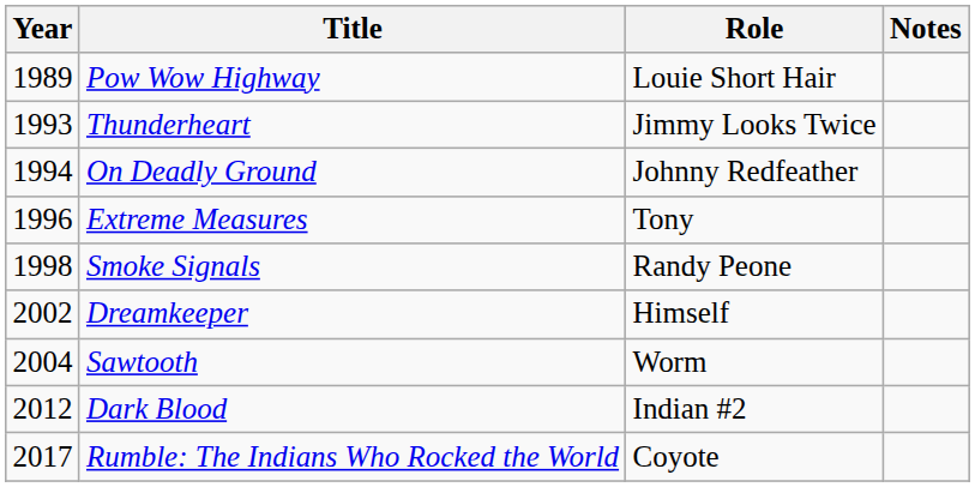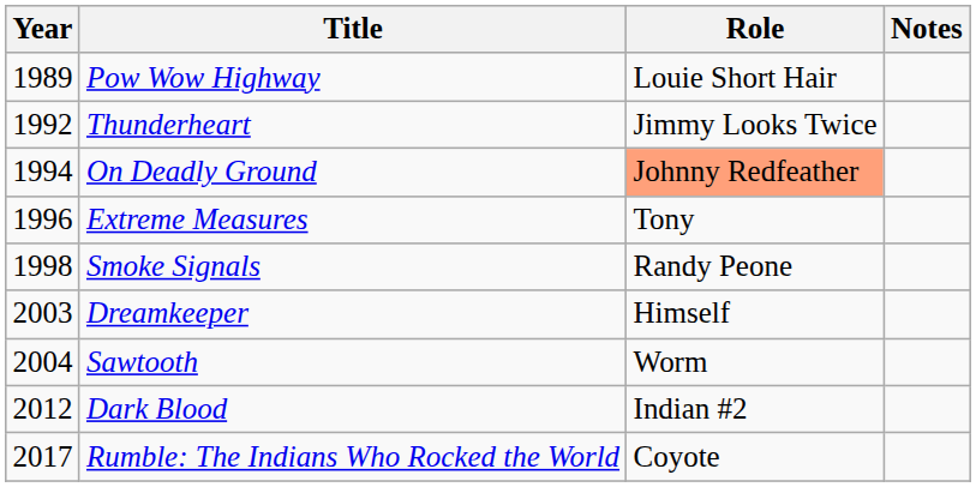 <table class="wikitable">
 <tr>
 <th>Year</th>
 <th>Title</th>
 <th>Role</th>
 <th>Notes</th>
 </tr>
 <tr>
 <td>1989</td>
 <td><em><a href='#'>Pow Wow Highway</a></em></td>
 <td>Louie Short Hair</td>
 <td></td>
 </tr>
 <tr>
-<td>1993</td>
+<td>1992</td>
 <td><em><a href='#'>Thunderheart</a></em></td>
 <td>Jimmy Looks Twice</td>
 <td></td>
 </tr>
 <tr>
 <td>1994</td>
 <td><em><a href='#'>On Deadly Ground</a></em></td>
-<td>Johnny Redfeather</td>
+<td style="background: lightsalmon;">Johnny Redfeather</td>
 <td></td>
 </tr>
 <tr>
 <td>1996</td>
 <td><em><a href='#'>Extreme Measures</a></em></td>
 <td>Tony</td>
 <td></td>
 </tr>
 <tr>
 <td>1998</td>
 <td><em><a href='#'>Smoke Signals</a></em></td>
 <td>Randy Peone</td>
 <td></td>
 </tr>
 <tr>
-<td>2002</td>
+<td>2003</td>
 <td><em><a href='#'>Dreamkeeper</a></em></td>
 <td>Himself</td>
 <td></td>
 </tr>
 <tr>
 <td>2004</td>
 <td><em><a href='#'>Sawtooth</a></em></td>
 <td>Worm</td>
 <td></td>
 </tr>
 <tr>
 <td>2012</td>
 <td><em><a href='#'>Dark Blood</a></em></td>
 <td>Indian #2</td>
 <td></td>
 </tr>
 <tr>
 <td>2017</td>
 <td><em><a href='#'>Rumble: The Indians Who Rocked the World</a></em></td>
 <td>Coyote</td>
 <td></td>
 </tr>
 </table>
